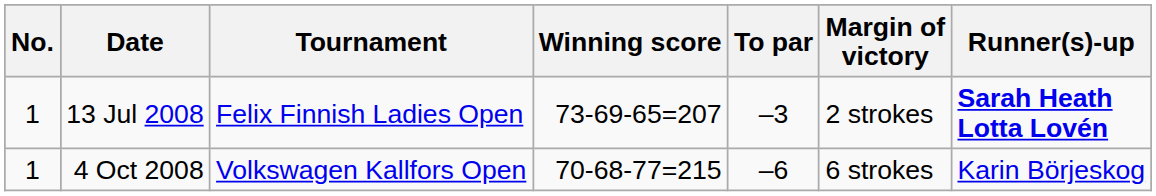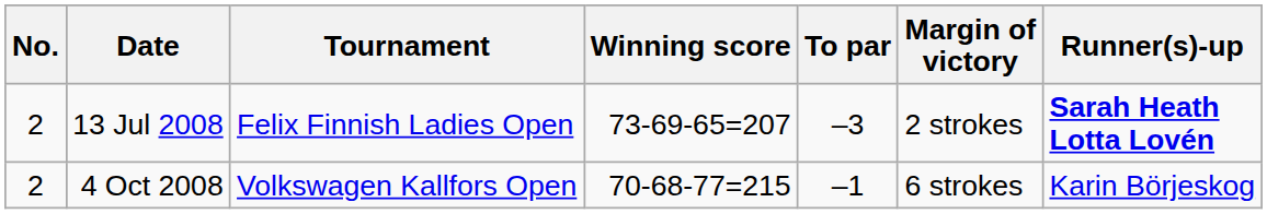 <table class="wikitable " style="font-size:95%;">
 <tr>
 <th>No.</th>
 <th>Date</th>
 <th>Tournament</th>
 <th>Winning score</th>
 <th>To par</th>
 <th>Margin of<br>victory</th>
 <th>Runner(s)-up</th>
 </tr>
 <tr>
-<td align=center>1</td>
+<td align=center>2</td>
 <td align=right>13 Jul <a href='#'>2008</a></td>
 <td><a href='#'>Felix Finnish Ladies Open</a></td>
 <td align=right>73-69-65=207</td>
 <td align=center>–3</td>
 <td>2 strokes</td>
 <td><strong> <a href='#'>Sarah Heath</a><br> <a href='#'>Lotta Lovén</a></strong></td>
 </tr>
 <tr>
-<td align=center>1</td>
+<td align=center>2</td>
 <td align=right>4 Oct 2008</td>
 <td><a href='#'>Volkswagen Kallfors Open</a></td>
 <td align=right>70-68-77=215</td>
-<td align=center>–6</td>
+<td align=center>–1</td>
 <td>6 strokes</td>
 <td> <a href='#'>Karin Börjeskog</a></td>
 </tr>
 </table>
